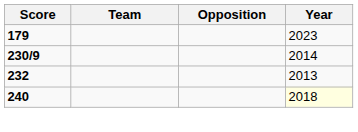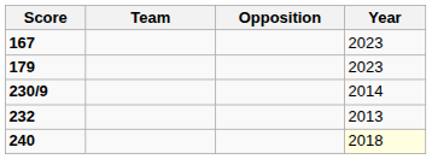 <table class="wikitable">
 <tr>
 <th style="width:75px;">Score</th>
 <th style="width:125px;">Team</th>
 <th style="width:125px;">Opposition</th>
 <th style="width:75px;">Year</th>
+</tr>
+<tr>
+<td><strong>167</strong></td>
+<td></td>
+<td></td>
+<td>2023</td>
 </tr>
 <tr>
 <td><strong>179</strong></td>
 <td></td>
 <td></td>
 <td>2023</td>
 </tr>
 <tr>
 <td><strong>230/9</strong></td>
 <td></td>
 <td></td>
 <td>2014</td>
 </tr>
 <tr>
 <td><strong>232</strong></td>
 <td></td>
 <td></td>
 <td>2013</td>
 </tr>
 <tr>
 <td><strong>240</strong></td>
 <td></td>
 <td></td>
 <td style="background: lightyellow;">2018</td>
 </tr>
 </table>
